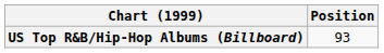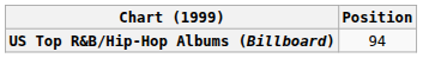 <table class="wikitable plainrowheaders" style="text-align:center">
 <tr>
 <th scope="col">Chart (1999)</th>
 <th scope="col">Position</th>
 </tr>
 <tr>
 <th scope="row">US Top R&B/Hip-Hop Albums (<em>Billboard</em>)</th>
-<td>93</td>
+<td>94</td>
 </tr>
 </table>
